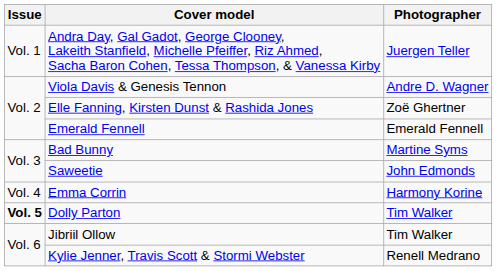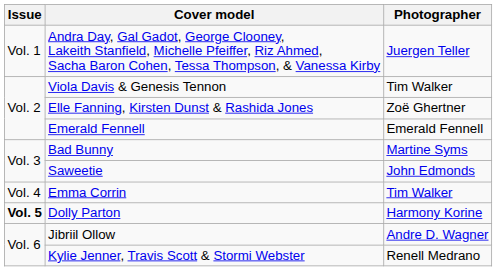 <table class="sortable wikitable">
 <tr>
 <th>Issue</th>
 <th>Cover model</th>
 <th>Photographer</th>
 </tr>
 <tr>
 <td>Vol. 1</td>
 <td><a href='#'>Andra Day</a>, <a href='#'>Gal Gadot</a>, <a href='#'>George Clooney</a>,<br><a href='#'>Lakeith Stanfield</a>, <a href='#'>Michelle Pfeiffer</a>, <a href='#'>Riz Ahmed</a>,<br><a href='#'>Sacha Baron Cohen</a>, <a href='#'>Tessa Thompson</a>, & <a href='#'>Vanessa Kirby</a></td>
 <td><a href='#'>Juergen Teller</a></td>
 </tr>
 <tr>
 <td rowspan="3">Vol. 2</td>
 <td><a href='#'>Viola Davis</a> & Genesis Tennon</td>
-<td><a href='#'>Andre D. Wagner</a></td>
+<td>Tim Walker</td>
 </tr>
 <tr>
 <td><a href='#'>Elle Fanning</a>, <a href='#'>Kirsten Dunst</a> & <a href='#'>Rashida Jones</a></td>
 <td>Zoë Ghertner</td>
 </tr>
 <tr>
 <td><a href='#'>Emerald Fennell</a></td>
 <td>Emerald Fennell</td>
 </tr>
 <tr>
 <td rowspan="2">Vol. 3</td>
 <td><a href='#'>Bad Bunny</a></td>
 <td><a href='#'>Martine Syms</a></td>
 </tr>
 <tr>
 <td><a href='#'>Saweetie</a></td>
 <td><a href='#'>John Edmonds</a></td>
 </tr>
 <tr>
 <td rowspan="1">Vol. 4</td>
 <td><a href='#'>Emma Corrin</a></td>
-<td><a href='#'>Harmony Korine</a></td>
+<td><a href='#'>Tim Walker</a></td>
 </tr>
 <tr>
 <td rowspan="1"><strong>Vol. 5</strong></td>
 <td><a href='#'>Dolly Parton</a></td>
-<td><a href='#'>Tim Walker</a></td>
+<td><a href='#'>Harmony Korine</a></td>
 </tr>
 <tr>
 <td rowspan="2">Vol. 6</td>
 <td>Jibriil Ollow</td>
-<td>Tim Walker</td>
+<td><a href='#'>Andre D. Wagner</a></td>
 </tr>
 <tr>
 <td><a href='#'>Kylie Jenner</a>, <a href='#'>Travis Scott</a> & <a href='#'>Stormi Webster</a></td>
 <td>Renell Medrano</td>
 </tr>
 </table>
